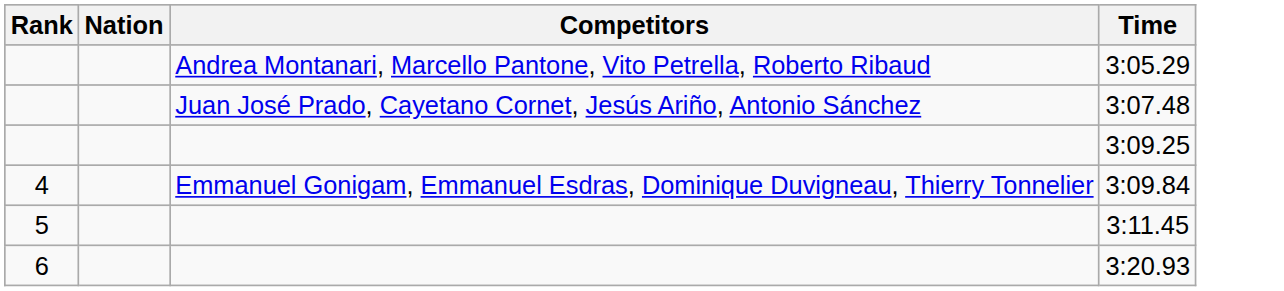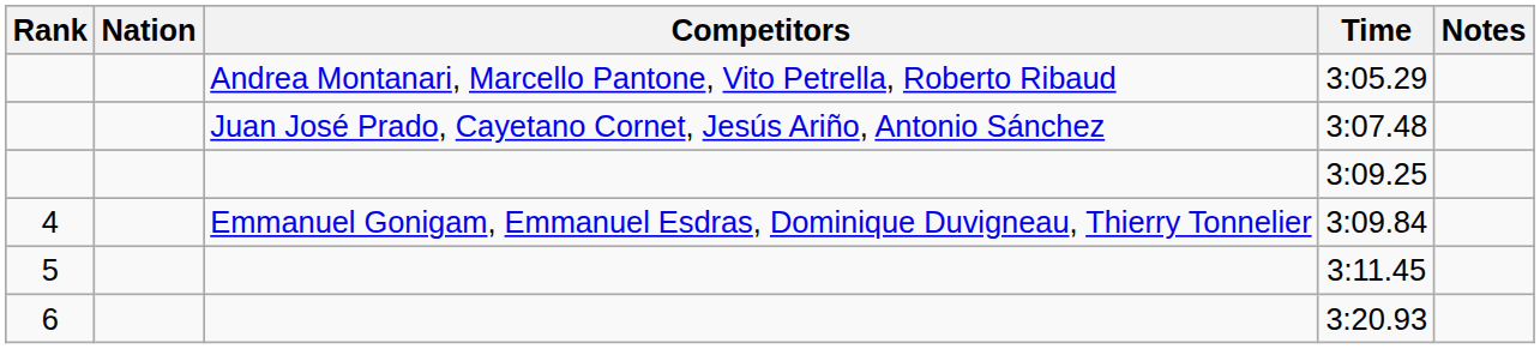 <table class="wikitable sortable" style="text-align:center; font-size:95%">
 <tr>
 <th>Rank</th>
 <th>Nation</th>
 <th>Competitors</th>
 <th>Time</th>
+<th>Notes</th>
 </tr>
 <tr>
 <td></td>
 <td align=left></td>
 <td align=left><a href='#'>Andrea Montanari</a>, <a href='#'>Marcello Pantone</a>, <a href='#'>Vito Petrella</a>, <a href='#'>Roberto Ribaud</a></td>
 <td>3:05.29</td>
+<td></td>
 </tr>
 <tr>
 <td></td>
 <td align=left></td>
 <td align=left><a href='#'>Juan José Prado</a>, <a href='#'>Cayetano Cornet</a>, <a href='#'>Jesús Ariño</a>, <a href='#'>Antonio Sánchez</a></td>
 <td>3:07.48</td>
+<td></td>
 </tr>
 <tr>
 <td></td>
 <td align=left></td>
 <td align=left></td>
 <td>3:09.25</td>
+<td></td>
 </tr>
 <tr>
 <td>4</td>
 <td align=left></td>
 <td align=left><a href='#'>Emmanuel Gonigam</a>, <a href='#'>Emmanuel Esdras</a>, <a href='#'>Dominique Duvigneau</a>, <a href='#'>Thierry Tonnelier</a></td>
 <td>3:09.84</td>
+<td></td>
 </tr>
 <tr>
 <td>5</td>
 <td align=left></td>
 <td align=left></td>
 <td>3:11.45</td>
+<td></td>
 </tr>
 <tr>
 <td>6</td>
 <td align=left></td>
 <td align=left></td>
 <td>3:20.93</td>
+<td></td>
 </tr>
 </table>
